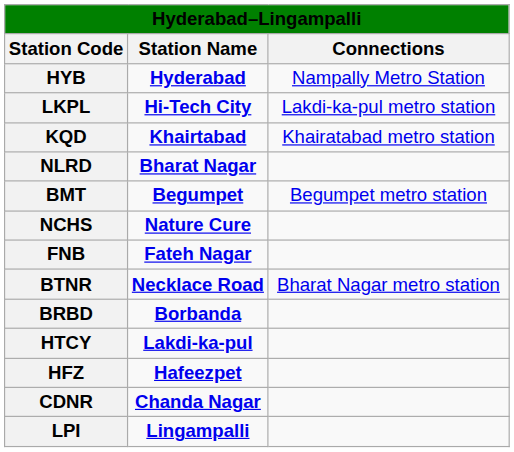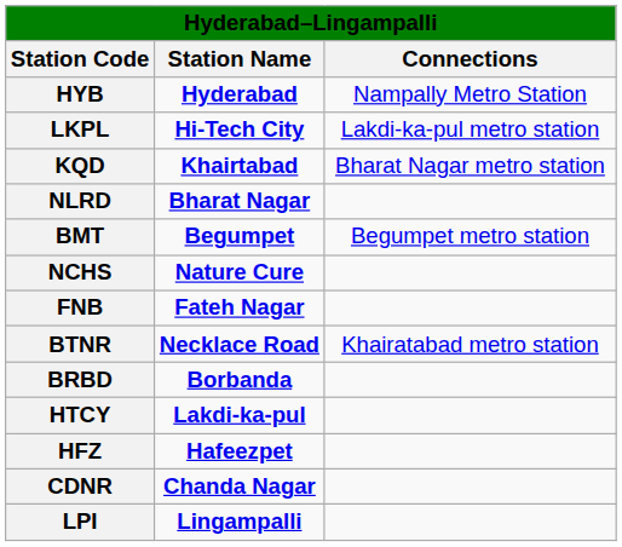 <table class="wikitable" style="text-align: center;">
 <tr>
 <th colspan="6" align="center" style="background:green ;"><span><strong>Hyderabad–Lingampalli</strong></span></th>
 </tr>
 <tr>
 <th scope="col">Station Code</th>
 <th scope="col">Station Name</th>
 <th scope="col">Connections</th>
 </tr>
 <tr>
 <th>HYB</th>
 <td><strong><a href='#'>Hyderabad</a></strong></td>
 <td width="200pt"><a href='#'>Nampally Metro Station</a></td>
 </tr>
 <tr>
 <th>LKPL</th>
 <td><strong><a href='#'>Hi-Tech City</a></strong></td>
 <td width="200pt"><a href='#'>Lakdi-ka-pul metro station</a></td>
 </tr>
 <tr>
 <th>KQD</th>
 <td><strong><a href='#'>Khairtabad</a></strong></td>
-<td width="200pt"><a href='#'>Khairatabad metro station</a></td>
+<td width="200pt"><a href='#'>Bharat Nagar metro station</a></td>
 </tr>
 <tr>
 <th>NLRD</th>
 <td><strong><a href='#'>Bharat Nagar</a></strong></td>
 <td width="200pt"></td>
 </tr>
 <tr>
 <th>BMT</th>
 <td><strong><a href='#'>Begumpet</a></strong></td>
 <td width="200pt"><a href='#'>Begumpet metro station</a></td>
 </tr>
 <tr>
 <th>NCHS</th>
 <td><strong><a href='#'>Nature Cure</a></strong></td>
 <td width="200pt"></td>
 </tr>
 <tr>
 <th>FNB</th>
 <td><strong><a href='#'>Fateh Nagar</a></strong></td>
 <td width="200pt"></td>
 </tr>
 <tr>
 <th>BTNR</th>
 <td><strong><a href='#'>Necklace Road</a></strong></td>
-<td width="200pt"><a href='#'>Bharat Nagar metro station</a></td>
+<td width="200pt"><a href='#'>Khairatabad metro station</a></td>
 </tr>
 <tr>
 <th>BRBD</th>
 <td><strong><a href='#'>Borbanda</a></strong></td>
 <td width="200pt"></td>
 </tr>
 <tr>
 <th>HTCY</th>
 <td><strong><a href='#'>Lakdi-ka-pul</a></strong></td>
 <td width="200pt"></td>
 </tr>
 <tr>
 <th>HFZ</th>
 <td><strong><a href='#'>Hafeezpet</a></strong></td>
 <td width="200pt"></td>
 </tr>
 <tr>
 <th>CDNR</th>
 <td><strong><a href='#'>Chanda Nagar</a></strong></td>
 <td width="200pt"></td>
 </tr>
 <tr>
 <th>LPI</th>
 <td><strong><a href='#'>Lingampalli</a></strong></td>
 <td width="200pt"></td>
 </tr>
 </table>
